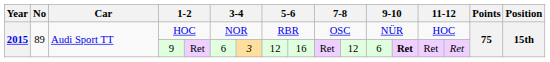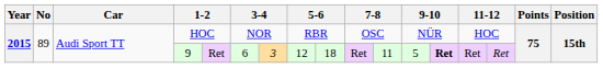 <table class="wikitable" style="text-align:center; font-size:95%">
 <tr>
 <th>Year</th>
 <th>No</th>
 <th width="150">Car</th>
 <th colspan="2">1-2</th>
 <th colspan="2">3-4</th>
 <th colspan="2">5-6</th>
 <th colspan="2">7-8</th>
 <th colspan="2">9-10</th>
 <th colspan="2">11-12</th>
 <th>Points</th>
 <th>Position</th>
 </tr>
 <tr>
 <th rowspan="2"><a href='#'>2015</a></th>
 <td rowspan="2">89</td>
 <td rowspan="2" align="left"><a href='#'>Audi Sport TT</a></td>
 <td colspan="2"> <a href='#'>HOC</a></td>
 <td colspan="2"> <a href='#'>NOR</a></td>
 <td colspan="2"> <a href='#'>RBR</a></td>
 <td colspan="2"> <a href='#'>OSC</a></td>
 <td colspan="2"> <a href='#'>NÜR</a></td>
 <td colspan="2"> <a href='#'>HOC</a></td>
 <th rowspan="2">75</th>
 <th rowspan="2">15th</th>
 </tr>
 <tr>
 <td style="background:#DFFFDF;" width="30">9</td>
 <td style="background:#EFCFFF;" width="30">Ret</td>
 <td style="background:#DFFFDF;" width="30">6</td>
 <td style="background:#ffdf9f;" width="30"><em>3</em></td>
 <td style="background:#DFFFDF;" width="30">12</td>
-<td style="background:#DFFFDF;" width="30">16</td>
+<td style="background:#DFFFDF;" width="30">18</td>
 <td style="background:#EFCFFF;" width="30">Ret</td>
-<td style="background:#DFFFDF;" width="30">12</td>
-<td style="background:#DFFFDF;" width="30">6</td>
+<td style="background:#DFFFDF;" width="30">11</td>
+<td style="background:#DFFFDF;" width="30">5</td>
 <td style="background:#EFCFFF;" width="30"><strong>Ret</strong></td>
 <td style="background:#EFCFFF;" width="30">Ret</td>
 <td style="background:#EFCFFF;" width="30"><em>Ret</em></td>
 </tr>
 </table>
